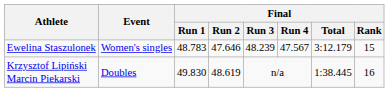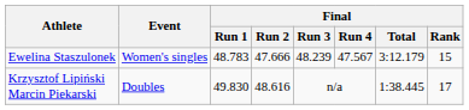 <table class="wikitable" style="font-size:90%">
 <tr>
 <th rowspan="2">Athlete</th>
 <th rowspan="2">Event</th>
 <th colspan="6">Final</th>
 </tr>
 <tr>
 <th>Run 1</th>
 <th>Run 2</th>
 <th>Run 3</th>
 <th>Run 4</th>
 <th>Total</th>
 <th>Rank</th>
 </tr>
 <tr>
 <td><a href='#'>Ewelina Staszulonek</a></td>
 <td><a href='#'>Women's singles</a></td>
 <td align="center">48.783</td>
-<td align="center">47.646</td>
+<td align="center">47.666</td>
 <td align="center">48.239</td>
 <td align="center">47.567</td>
 <td align="center">3:12.179</td>
 <td align="center">15</td>
 </tr>
 <tr>
 <td><a href='#'>Krzysztof Lipiński</a><br><a href='#'>Marcin Piekarski</a></td>
 <td><a href='#'>Doubles</a></td>
 <td align="center">49.830</td>
-<td align="center">48.619</td>
+<td align="center">48.616</td>
 <td colspan=2 align="center">n/a</td>
 <td align="center">1:38.445</td>
-<td align="center">16</td>
+<td align="center">17</td>
 </tr>
 </table>
